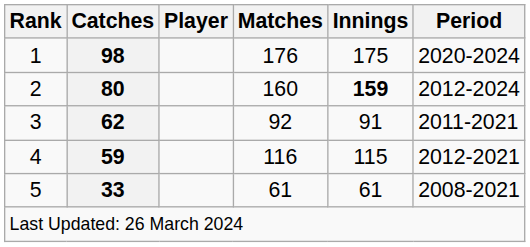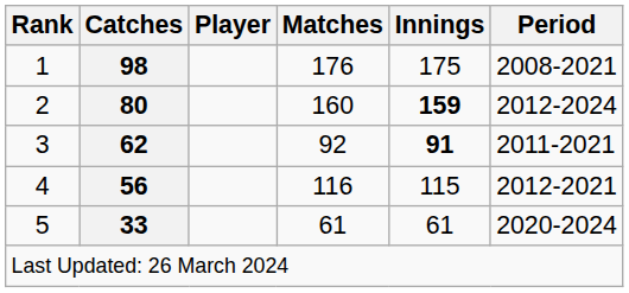 <table class="wikitable">
 <tr>
 <th>Rank</th>
 <th>Catches</th>
 <th>Player</th>
 <th>Matches</th>
 <th>Innings</th>
 <th>Period</th>
 </tr>
 <tr>
 <td align=center>1</td>
 <th scope=row style=text-align:center;>98</th>
 <td></td>
 <td align=center>176</td>
 <td align=center>175</td>
-<td>2020-2024</td>
+<td>2008-2021</td>
 </tr>
 <tr>
 <td align=center>2</td>
 <th scope=row style=text-align:center;>80</th>
 <td></td>
 <td align=center>160</td>
 <td align=center><strong>159</strong></td>
 <td>2012-2024</td>
 </tr>
 <tr>
 <td align=center>3</td>
 <th scope=row style=text-align:center;>62</th>
 <td></td>
 <td align=center>92</td>
-<td align=center>91</td>
+<td align=center><strong>91</strong></td>
 <td>2011-2021</td>
 </tr>
 <tr>
 <td align=center>4</td>
-<th scope=row style=text-align:center;>59</th>
+<th scope=row style=text-align:center;>56</th>
 <td></td>
 <td align=center>116</td>
 <td align=center>115</td>
 <td>2012-2021</td>
 </tr>
 <tr>
 <td align=center>5</td>
 <th scope=row style=text-align:center;>33</th>
 <td></td>
 <td align=center>61</td>
 <td align=center>61</td>
-<td>2008-2021</td>
+<td>2020-2024</td>
 </tr>
 <tr class=sortbottom>
 <td colspan=6><small>Last Updated: 26 March 2024</small></td>
 </tr>
 </table>
